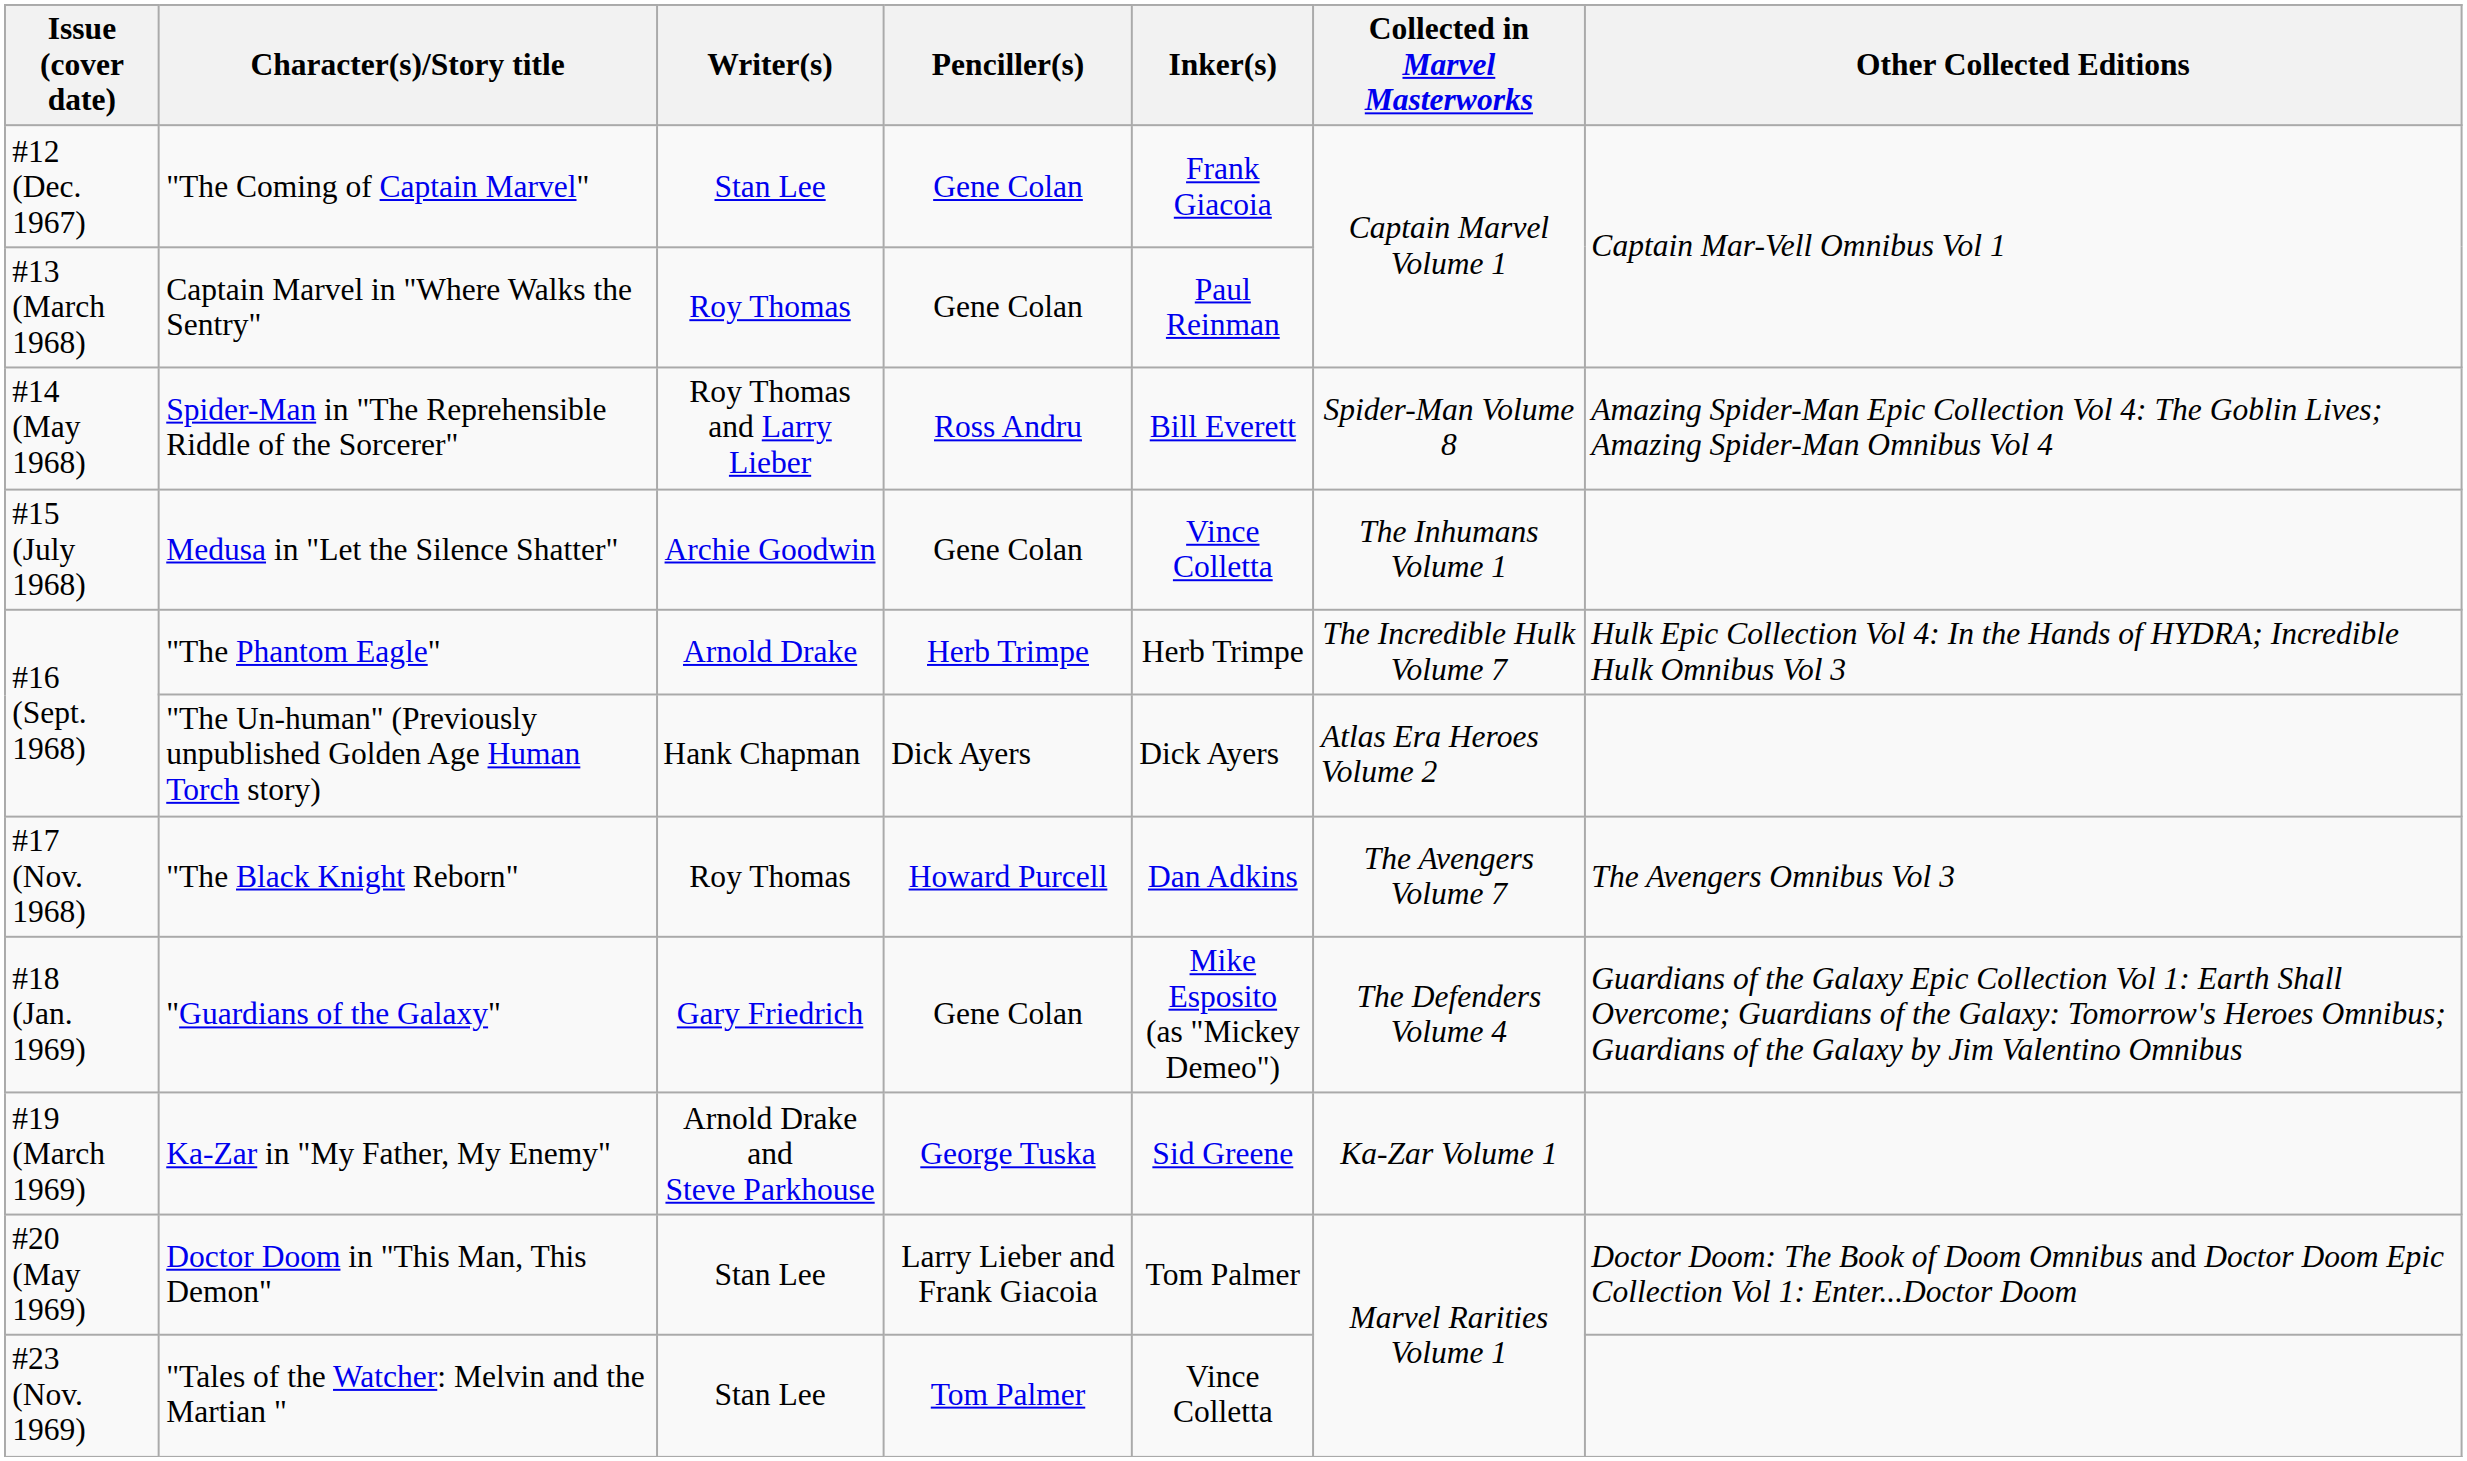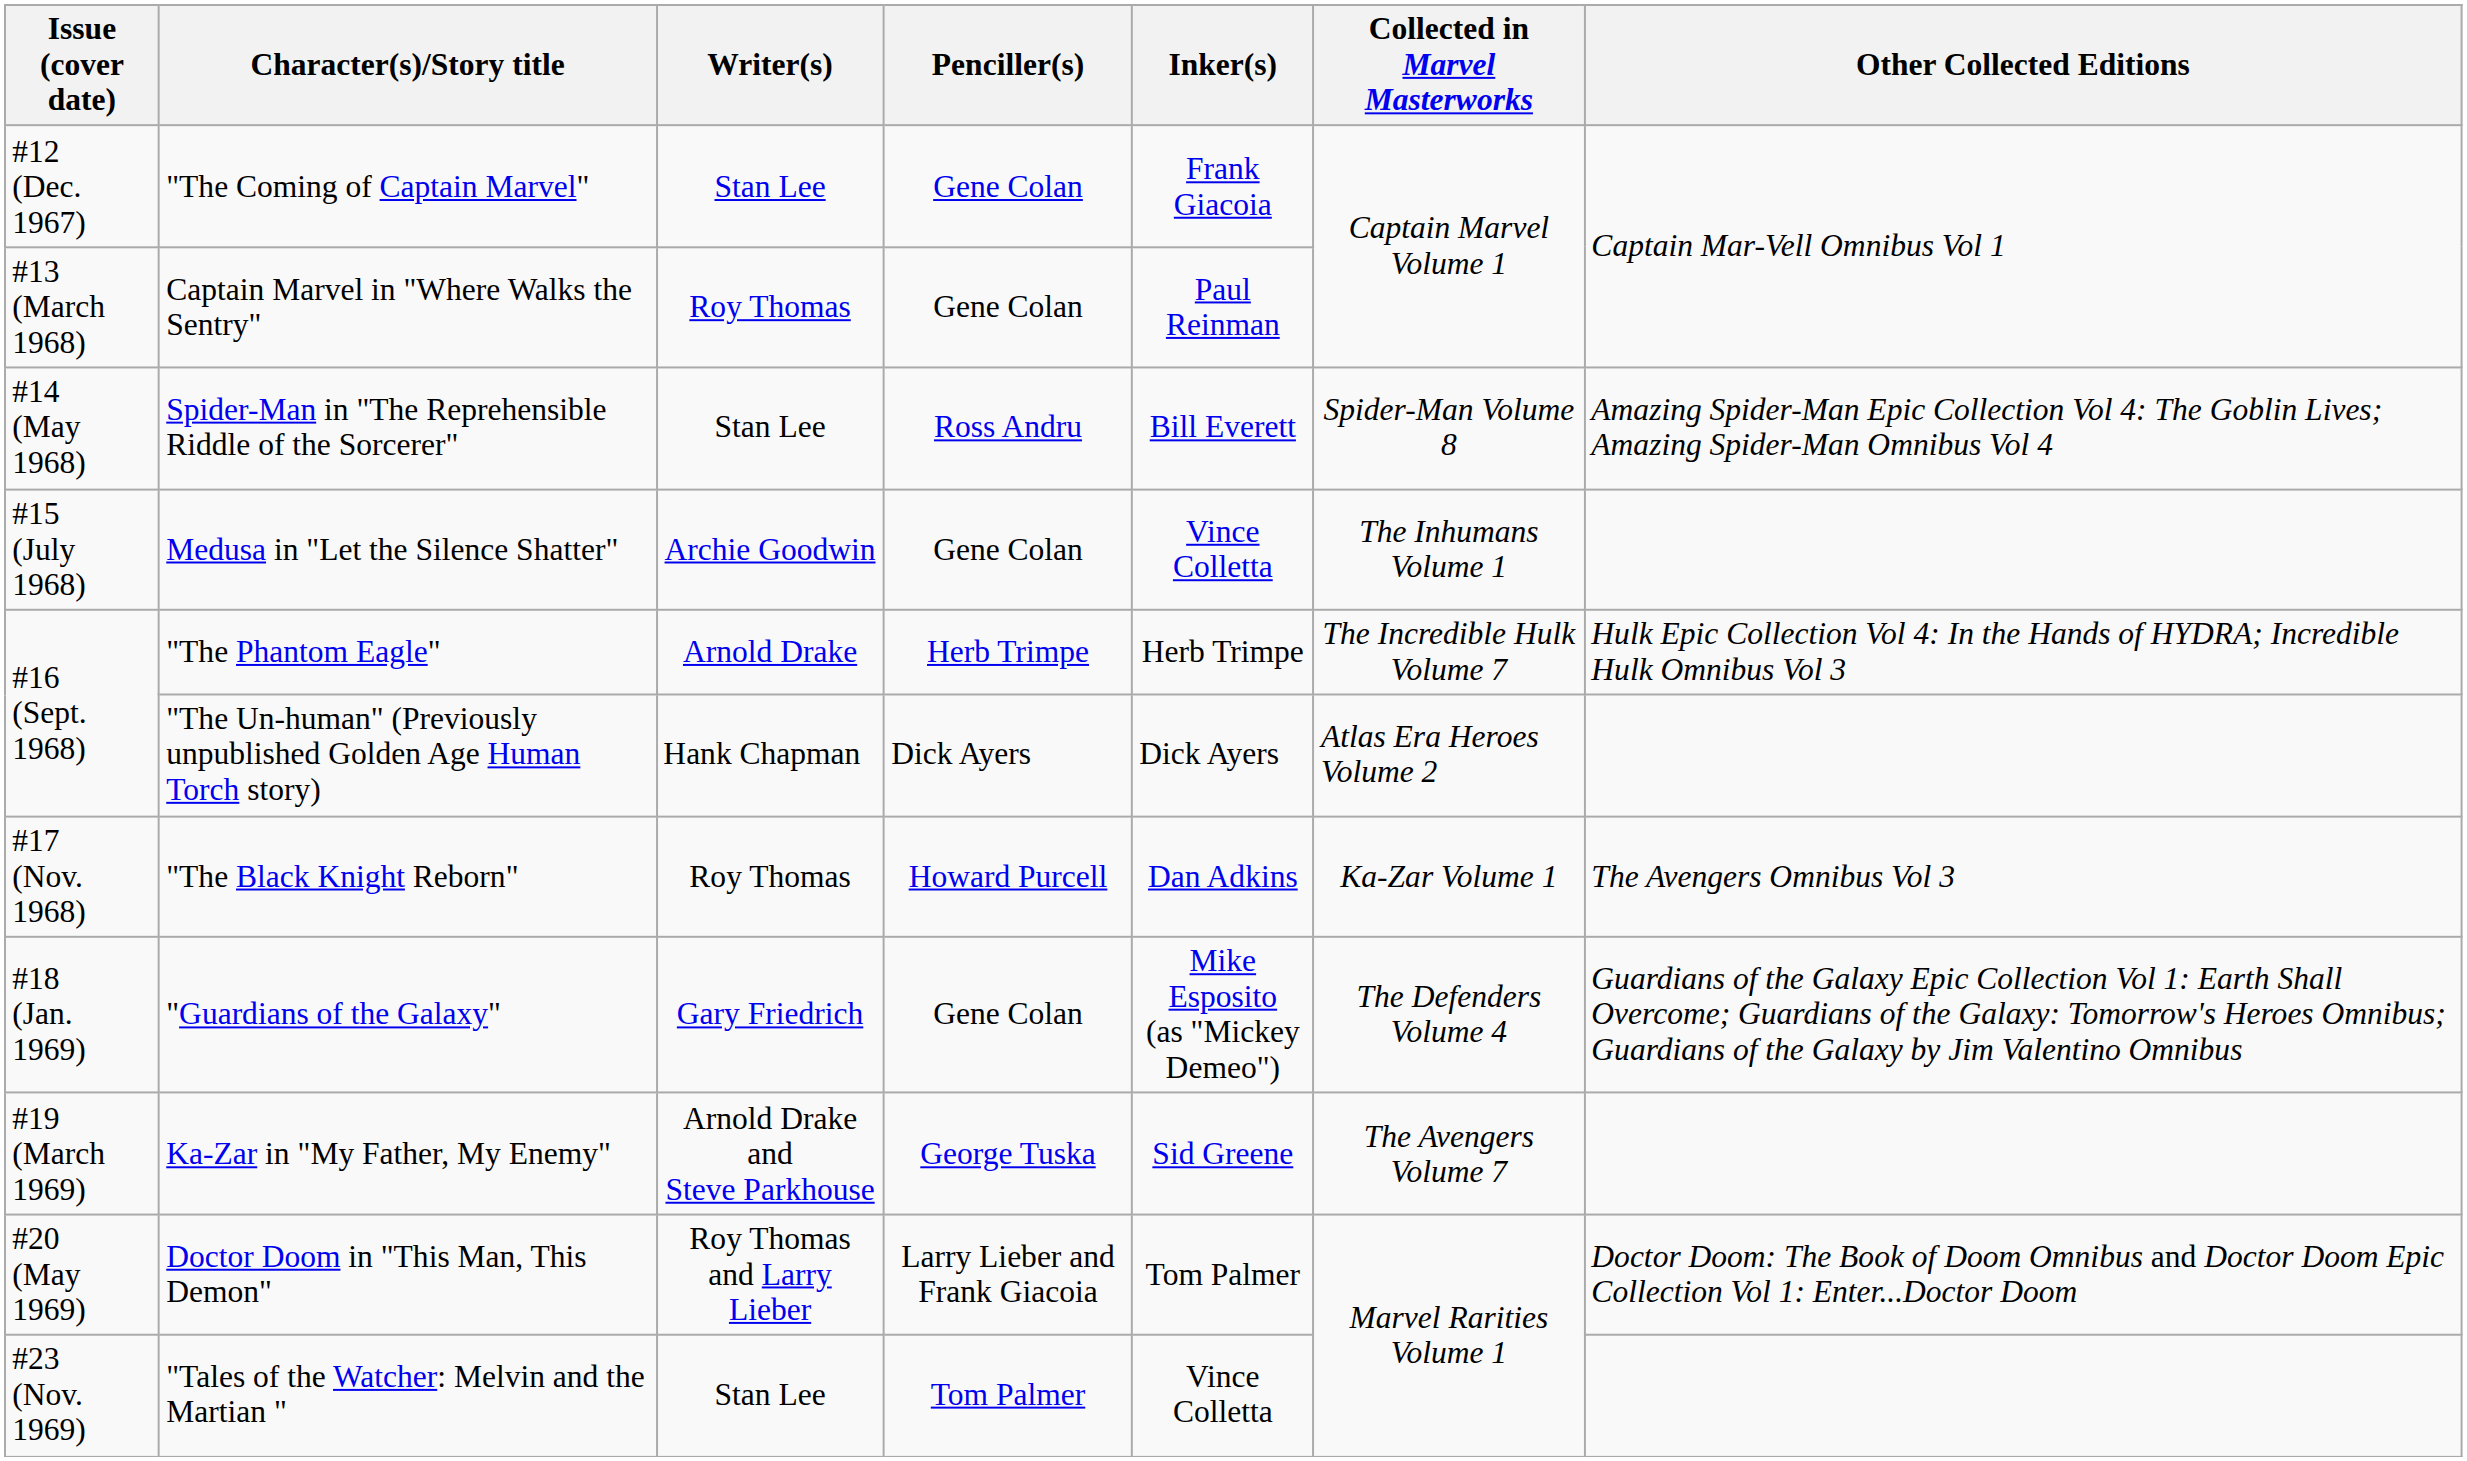 <table class="sortable wikitable">
 <tr>
 <th>Issue (cover date)</th>
 <th>Character(s)/Story title</th>
 <th>Writer(s)</th>
 <th>Penciller(s)</th>
 <th>Inker(s)</th>
 <th>Collected in <em><a href='#'>Marvel Masterworks</a></em></th>
 <th>Other Collected Editions</th>
 </tr>
 <tr>
 <td>#12<br>(Dec. 1967)</td>
 <td>"The Coming of <a href='#'>Captain Marvel</a>"</td>
 <td align="center"><a href='#'>Stan Lee</a></td>
 <td align="center"><a href='#'>Gene Colan</a></td>
 <td align="center"><a href='#'>Frank Giacoia</a></td>
 <td rowspan="2" align="center"><em>Captain Marvel Volume 1</em> </td>
 <td rowspan="2"><em>Captain Mar-Vell Omnibus Vol 1</em></td>
 </tr>
 <tr>
 <td>#13<br>(March 1968)</td>
 <td>Captain Marvel in "Where Walks the Sentry"</td>
 <td align="center"><a href='#'>Roy Thomas</a></td>
 <td align="center">Gene Colan</td>
 <td align="center"><a href='#'>Paul Reinman</a></td>
 </tr>
 <tr>
 <td>#14<br>(May 1968)</td>
 <td><a href='#'>Spider-Man</a> in "The Reprehensible Riddle of the Sorcerer"</td>
-<td align="center">Roy Thomas and <a href='#'>Larry Lieber</a></td>
+<td align="center">Stan Lee</td>
 <td align="center"><a href='#'>Ross Andru</a></td>
 <td align="center"><a href='#'>Bill Everett</a></td>
 <td align="center"><em>Spider-Man Volume 8</em> </td>
 <td><em>Amazing Spider-Man Epic Collection Vol 4: The Goblin Lives; Amazing Spider-Man Omnibus Vol 4</em></td>
 </tr>
 <tr>
 <td>#15<br>(July 1968)</td>
 <td><a href='#'>Medusa</a> in "Let the Silence Shatter"</td>
 <td align="center"><a href='#'>Archie Goodwin</a></td>
 <td align="center">Gene Colan</td>
 <td align="center"><a href='#'>Vince Colletta</a></td>
 <td align="center"><em>The Inhumans Volume 1</em> </td>
 <td></td>
 </tr>
 <tr>
 <td rowspan="2">#16<br>(Sept. 1968)</td>
 <td>"The <a href='#'>Phantom Eagle</a>"</td>
 <td align="center"><a href='#'>Arnold Drake</a></td>
 <td align="center"><a href='#'>Herb Trimpe</a></td>
 <td align="center">Herb Trimpe</td>
 <td align="center"><em>The Incredible Hulk Volume 7</em> </td>
 <td><em>Hulk Epic Collection Vol 4: In the Hands of HYDRA; Incredible Hulk Omnibus Vol 3</em></td>
 </tr>
 <tr>
 <td>"The Un-human" (Previously unpublished Golden Age <a href='#'>Human Torch</a> story)</td>
 <td>Hank Chapman</td>
 <td>Dick Ayers</td>
 <td>Dick Ayers</td>
 <td><em>Atlas Era Heroes Volume 2</em></td>
 <td></td>
 </tr>
 <tr>
 <td>#17<br>(Nov. 1968)</td>
 <td>"The <a href='#'>Black Knight</a> Reborn"</td>
 <td align="center">Roy Thomas</td>
 <td align="center"><a href='#'>Howard Purcell</a></td>
 <td align="center"><a href='#'>Dan Adkins</a></td>
-<td align="center"><em>The Avengers Volume 7</em> </td>
+<td align="center"><em>Ka-Zar Volume 1</em> </td>
 <td><em>The Avengers Omnibus Vol 3</em></td>
 </tr>
 <tr>
 <td>#18<br>(Jan. 1969)</td>
 <td>"<a href='#'>Guardians of the Galaxy</a>"</td>
 <td align="center"><a href='#'>Gary Friedrich</a></td>
 <td align="center">Gene Colan</td>
 <td align="center"><a href='#'>Mike Esposito</a> <br>(as "Mickey Demeo")</td>
 <td align="center"><em>The Defenders Volume 4</em> </td>
 <td><em>Guardians of the Galaxy Epic Collection Vol 1: Earth Shall Overcome; Guardians of the Galaxy: Tomorrow's Heroes Omnibus; Guardians of the Galaxy by Jim Valentino Omnibus</em></td>
 </tr>
 <tr>
 <td>#19<br>(March 1969)</td>
 <td><a href='#'>Ka-Zar</a> in "My Father, My Enemy"</td>
 <td align="center">Arnold Drake and <br><a href='#'>Steve Parkhouse</a></td>
 <td align="center"><a href='#'>George Tuska</a></td>
 <td align="center"><a href='#'>Sid Greene</a></td>
-<td align="center"><em>Ka-Zar Volume 1</em> </td>
+<td align="center"><em>The Avengers Volume 7</em> </td>
 <td></td>
 </tr>
 <tr>
 <td>#20<br>(May 1969)</td>
 <td><a href='#'>Doctor Doom</a> in "This Man, This Demon"</td>
-<td align="center">Stan Lee</td>
+<td align="center">Roy Thomas and <a href='#'>Larry Lieber</a></td>
 <td align="center">Larry Lieber and Frank Giacoia</td>
 <td align="center">Tom Palmer</td>
 <td rowspan="2" align="center"><em>Marvel Rarities Volume 1</em> </td>
 <td><em>Doctor Doom: The Book of Doom Omnibus</em> and <em>Doctor Doom Epic Collection Vol 1: Enter...Doctor Doom</em></td>
 </tr>
 <tr>
 <td>#23<br>(Nov. 1969)</td>
 <td>"Tales of the <a href='#'>Watcher</a>: Melvin and the Martian "</td>
 <td align="center">Stan Lee</td>
 <td align="center"><a href='#'>Tom Palmer</a></td>
 <td align="center">Vince Colletta</td>
 <td></td>
 </tr>
 </table>
